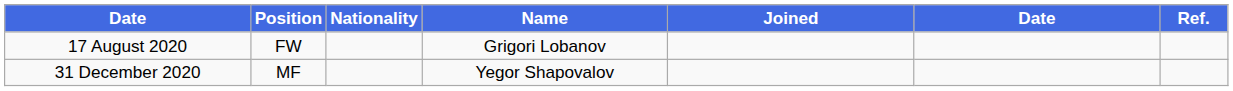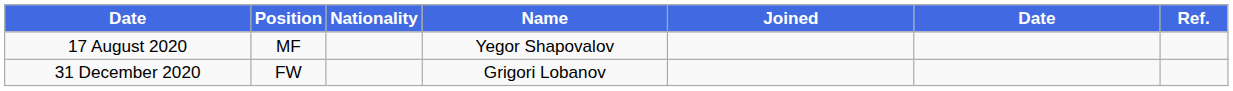 <table class="wikitable"  style="text-align:center; font-size:90%; ">
 <tr>
 <th style="background:#4169E1; color:white; width:200px;">Date</th>
 <th style="background:#4169E1; color:white; width:50px;">Position</th>
 <th style="background:#4169E1; color:white; width:50px;">Nationality</th>
 <th style="background:#4169E1; color:white; width:200px;">Name</th>
 <th style="background:#4169E1; color:white; width:200px;">Joined</th>
 <th style="background:#4169E1; color:white; width:200px;">Date</th>
 <th style="background:#4169E1; color:white; width:50px;">Ref.</th>
 </tr>
 <tr>
 <td>17 August 2020</td>
+<td>MF</td>
+<td></td>
+<td>Yegor Shapovalov</td>
+<td></td>
+<td></td>
+<td></td>
+</tr>
+<tr>
+<td>31 December 2020</td>
 <td>FW</td>
 <td></td>
 <td>Grigori Lobanov</td>
 <td></td>
 <td></td>
 <td></td>
 </tr>
-<tr>
-<td>31 December 2020</td>
-<td>MF</td>
-<td></td>
-<td>Yegor Shapovalov</td>
-<td></td>
-<td></td>
-<td></td>
-</tr>
 </table>
